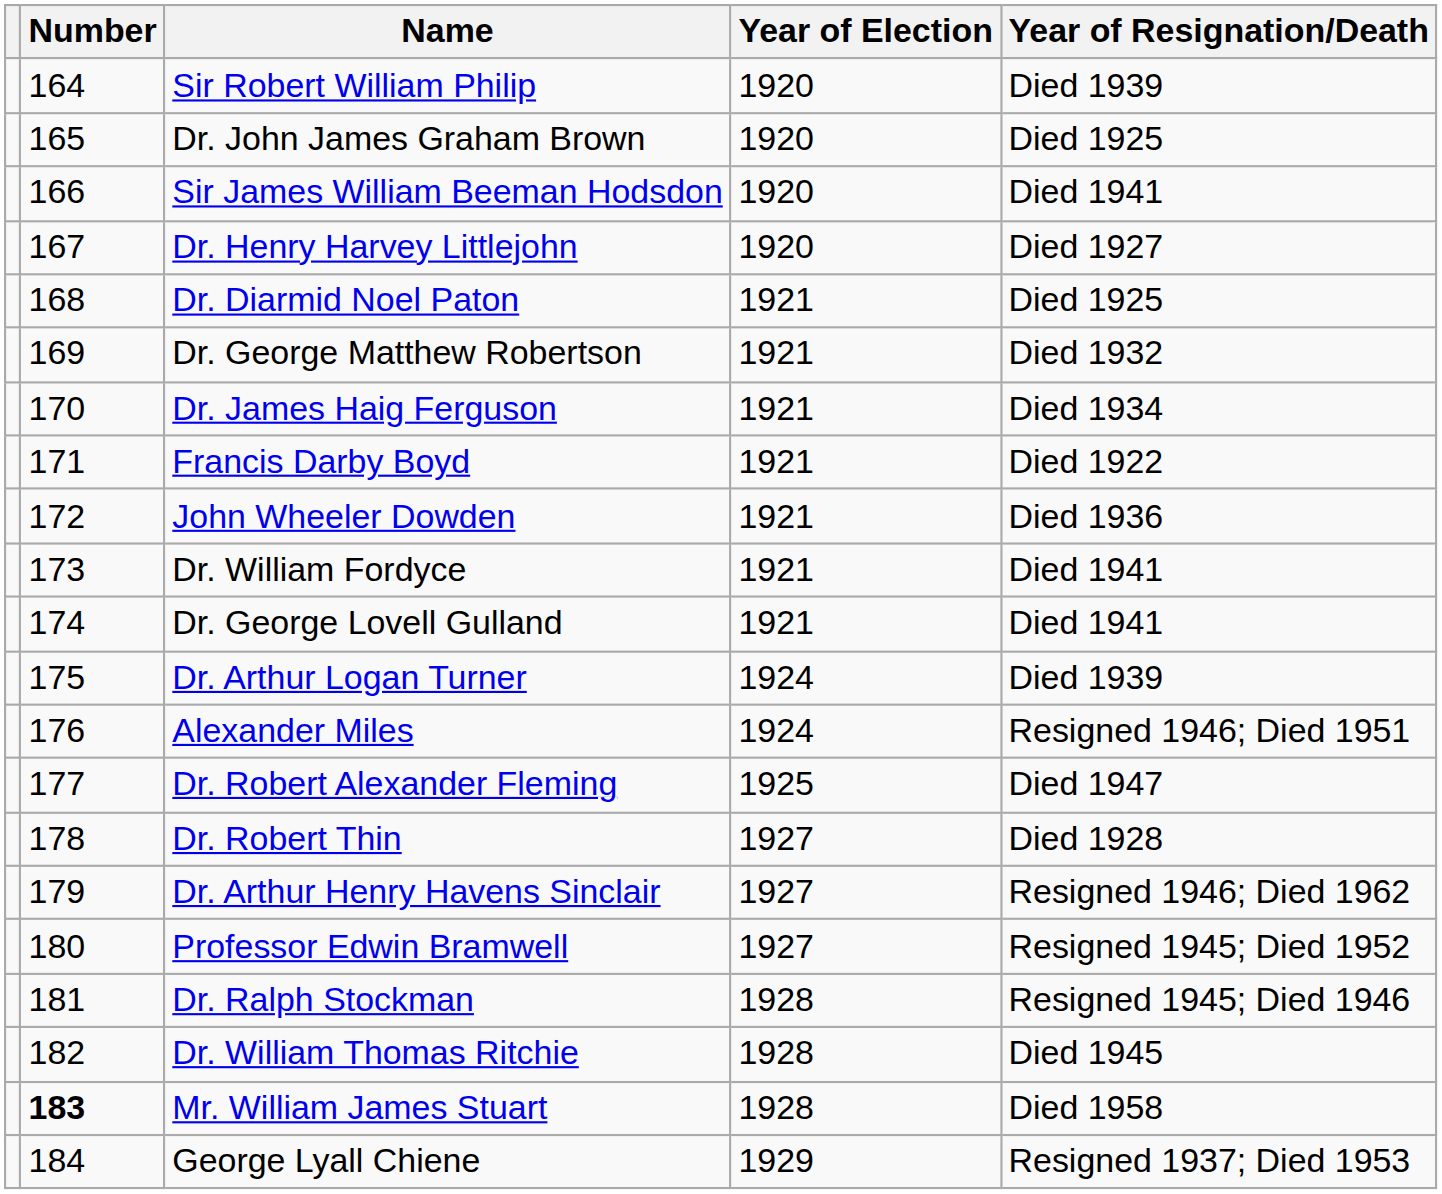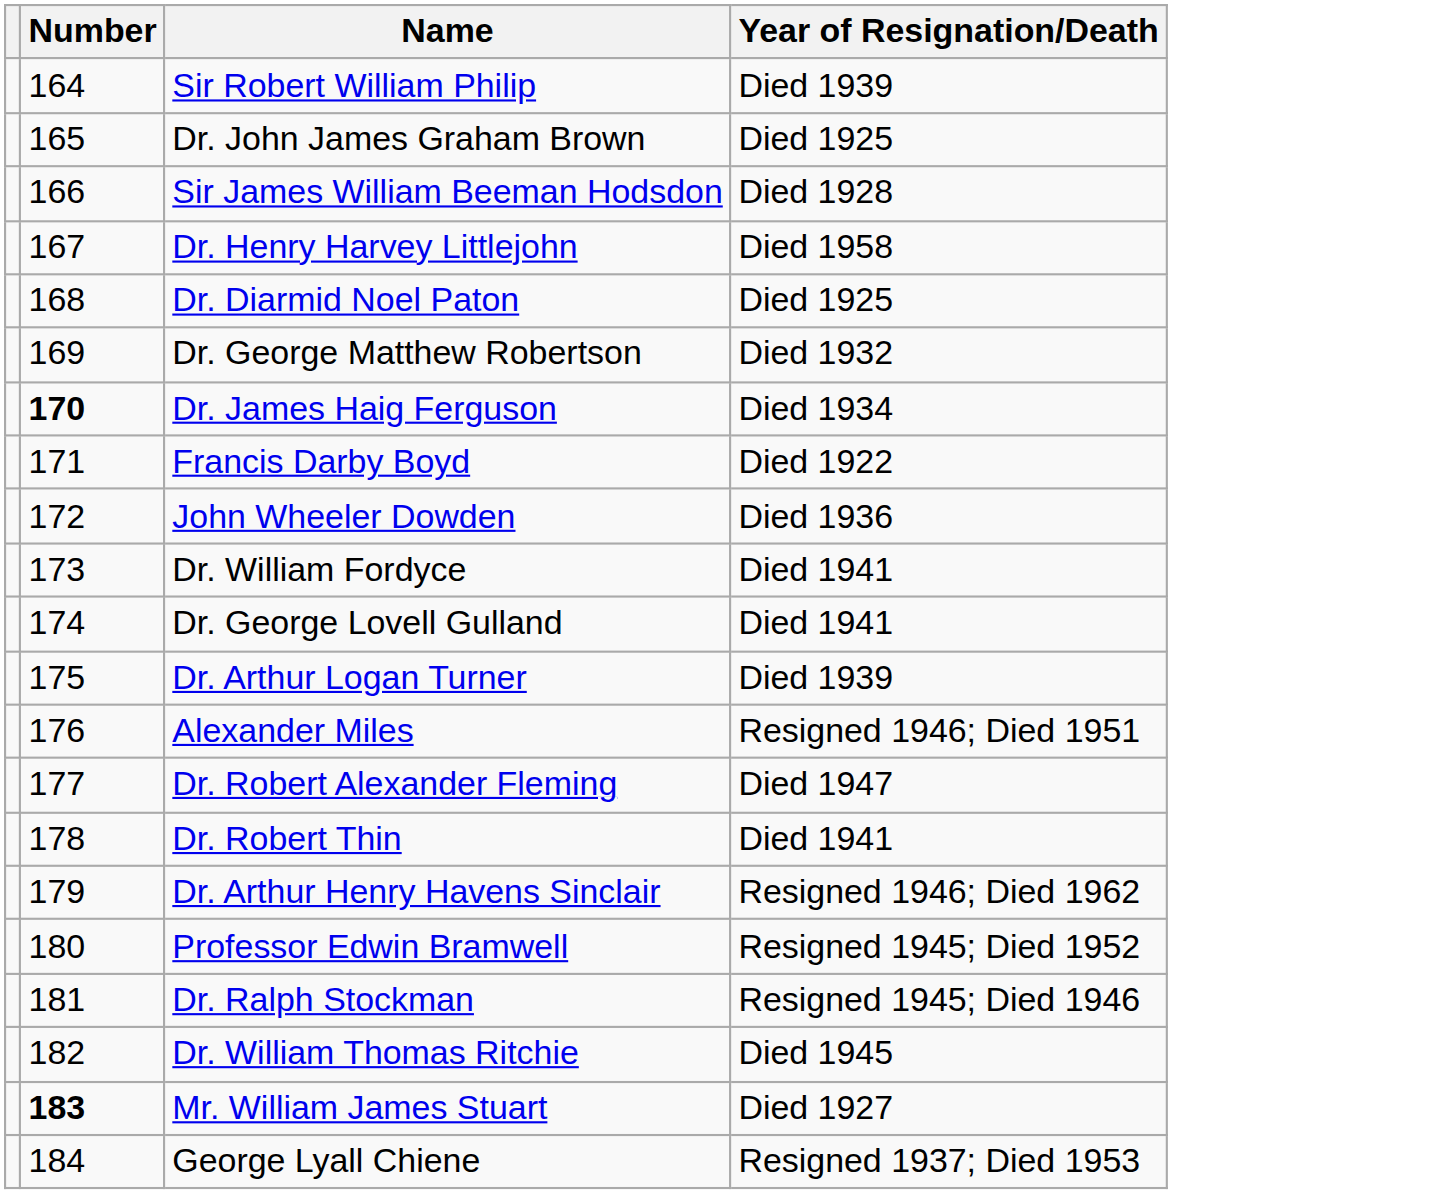 <table class="wikitable">
 <tr>
 <th></th>
 <th>Number</th>
 <th>Name</th>
-<th>Year of Election</th>
 <th>Year of Resignation/Death</th>
 </tr>
 <tr>
 <td></td>
 <td>164</td>
 <td><a href='#'>Sir Robert William Philip</a></td>
-<td>1920</td>
 <td>Died 1939</td>
 </tr>
 <tr>
 <td></td>
 <td>165</td>
 <td>Dr. John James Graham Brown</td>
-<td>1920</td>
 <td>Died 1925</td>
 </tr>
 <tr>
 <td></td>
 <td>166</td>
 <td><a href='#'>Sir James William Beeman Hodsdon</a></td>
-<td>1920</td>
-<td>Died 1941</td>
+<td>Died 1928</td>
 </tr>
 <tr>
 <td></td>
 <td>167</td>
 <td><a href='#'>Dr. Henry Harvey Littlejohn</a></td>
-<td>1920</td>
-<td>Died 1927</td>
+<td>Died 1958</td>
 </tr>
 <tr>
 <td></td>
 <td>168</td>
 <td><a href='#'>Dr. Diarmid Noel Paton</a></td>
-<td>1921</td>
 <td>Died 1925</td>
 </tr>
 <tr>
 <td></td>
 <td>169</td>
 <td>Dr. George Matthew Robertson</td>
-<td>1921</td>
 <td>Died 1932</td>
 </tr>
 <tr>
 <td></td>
-<td>170</td>
+<td><strong>170</strong></td>
 <td><a href='#'>Dr. James Haig Ferguson</a></td>
-<td>1921</td>
 <td>Died 1934</td>
 </tr>
 <tr>
 <td></td>
 <td>171</td>
 <td><a href='#'>Francis Darby Boyd</a></td>
-<td>1921</td>
 <td>Died 1922</td>
 </tr>
 <tr>
 <td></td>
 <td>172</td>
 <td><a href='#'>John Wheeler Dowden</a></td>
-<td>1921</td>
 <td>Died 1936</td>
 </tr>
 <tr>
 <td></td>
 <td>173</td>
 <td>Dr. William Fordyce</td>
-<td>1921</td>
 <td>Died 1941</td>
 </tr>
 <tr>
 <td></td>
 <td>174</td>
 <td>Dr. George Lovell Gulland</td>
-<td>1921</td>
 <td>Died 1941</td>
 </tr>
 <tr>
 <td></td>
 <td>175</td>
 <td><a href='#'>Dr. Arthur Logan Turner</a></td>
-<td>1924</td>
 <td>Died 1939</td>
 </tr>
 <tr>
 <td></td>
 <td>176</td>
 <td><a href='#'>Alexander Miles</a></td>
-<td>1924</td>
 <td>Resigned 1946; Died 1951</td>
 </tr>
 <tr>
 <td></td>
 <td>177</td>
 <td><a href='#'>Dr. Robert Alexander Fleming</a></td>
-<td>1925</td>
 <td>Died 1947</td>
 </tr>
 <tr>
 <td></td>
 <td>178</td>
 <td><a href='#'>Dr. Robert Thin</a></td>
-<td>1927</td>
-<td>Died 1928</td>
+<td>Died 1941</td>
 </tr>
 <tr>
 <td></td>
 <td>179</td>
 <td><a href='#'>Dr. Arthur Henry Havens Sinclair</a></td>
-<td>1927</td>
 <td>Resigned 1946; Died 1962</td>
 </tr>
 <tr>
 <td></td>
 <td>180</td>
 <td><a href='#'>Professor Edwin Bramwell</a></td>
-<td>1927</td>
 <td>Resigned 1945; Died 1952</td>
 </tr>
 <tr>
 <td></td>
 <td>181</td>
 <td><a href='#'>Dr. Ralph Stockman</a></td>
-<td>1928</td>
 <td>Resigned 1945; Died 1946</td>
 </tr>
 <tr>
 <td></td>
 <td>182</td>
 <td><a href='#'>Dr. William Thomas Ritchie</a></td>
-<td>1928</td>
 <td>Died 1945</td>
 </tr>
 <tr>
 <td></td>
 <td><strong>183</strong></td>
 <td><a href='#'>Mr. William James Stuart</a></td>
-<td>1928</td>
-<td>Died 1958</td>
+<td>Died 1927</td>
 </tr>
 <tr>
 <td></td>
 <td>184</td>
 <td>George Lyall Chiene</td>
-<td>1929</td>
 <td>Resigned 1937; Died 1953</td>
 </tr>
 </table>
